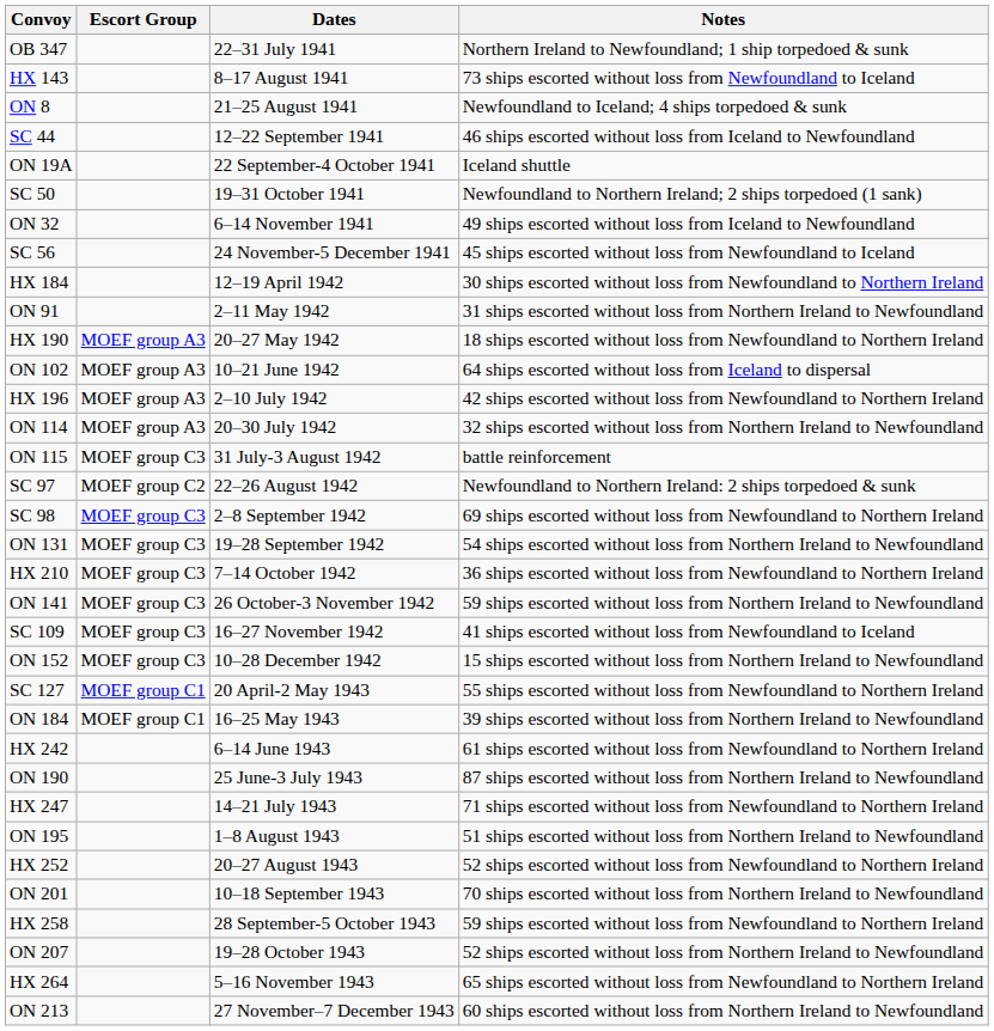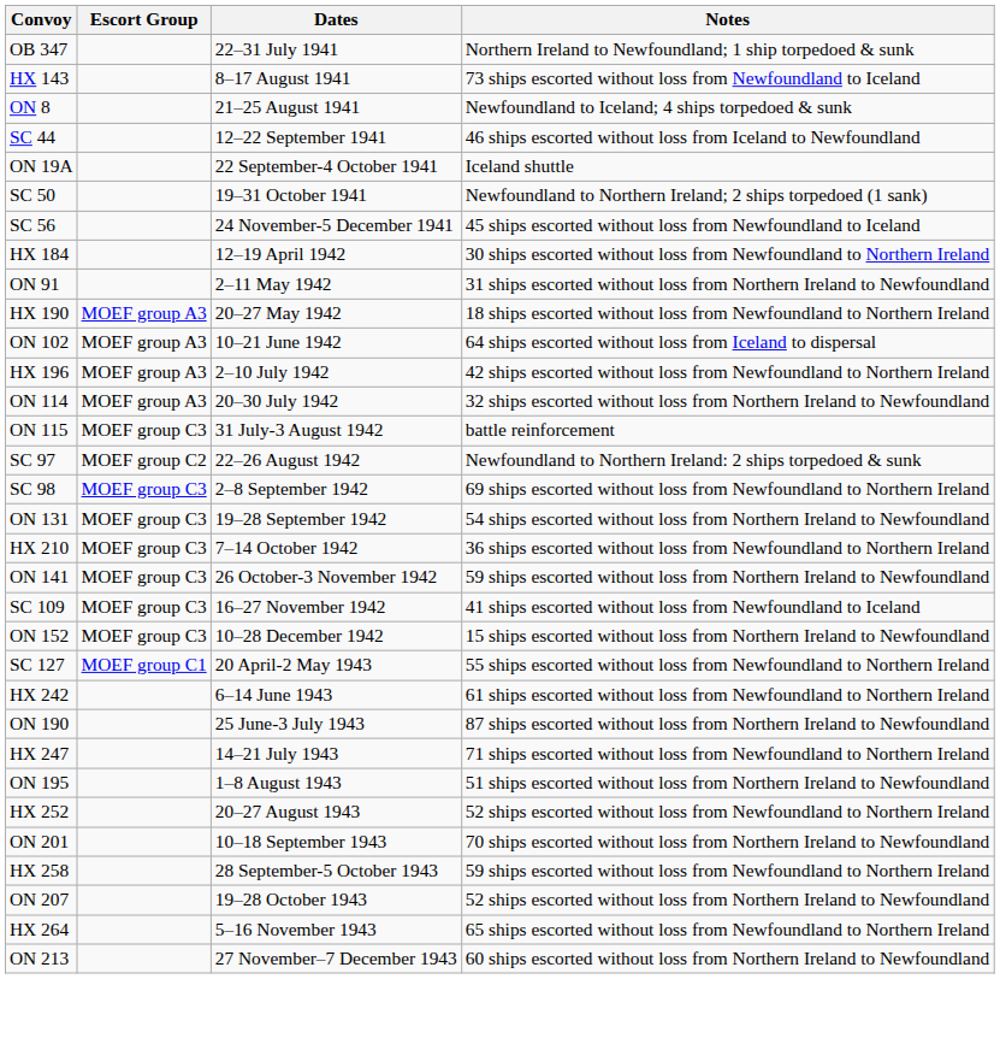 <table class="wikitable">
 <tr>
 <th>Convoy</th>
 <th>Escort Group</th>
 <th>Dates</th>
 <th>Notes</th>
 </tr>
 <tr>
 <td>OB 347</td>
 <td></td>
 <td>22–31 July 1941</td>
 <td>Northern Ireland to Newfoundland; 1 ship torpedoed & sunk</td>
 </tr>
 <tr>
 <td><a href='#'>HX</a> 143</td>
 <td></td>
 <td>8–17 August 1941</td>
 <td>73 ships escorted without loss from <a href='#'>Newfoundland</a> to Iceland</td>
 </tr>
 <tr>
 <td><a href='#'>ON</a> 8</td>
 <td></td>
 <td>21–25 August 1941</td>
 <td>Newfoundland to Iceland; 4 ships torpedoed & sunk</td>
 </tr>
 <tr>
 <td><a href='#'>SC</a> 44</td>
 <td></td>
 <td>12–22 September 1941</td>
 <td>46 ships escorted without loss from Iceland to Newfoundland</td>
 </tr>
 <tr>
 <td>ON 19A</td>
 <td></td>
 <td>22 September-4 October 1941</td>
 <td>Iceland shuttle</td>
 </tr>
 <tr>
 <td>SC 50</td>
 <td></td>
 <td>19–31 October 1941</td>
 <td>Newfoundland to Northern Ireland; 2 ships torpedoed (1 sank)</td>
-</tr>
-<tr>
-<td>ON 32</td>
-<td></td>
-<td>6–14 November 1941</td>
-<td>49 ships escorted without loss from Iceland to Newfoundland</td>
 </tr>
 <tr>
 <td>SC 56</td>
 <td></td>
 <td>24 November-5 December 1941</td>
 <td>45 ships escorted without loss from Newfoundland to Iceland</td>
 </tr>
 <tr>
 <td>HX 184</td>
 <td></td>
 <td>12–19 April 1942</td>
 <td>30 ships escorted without loss from Newfoundland to <a href='#'>Northern Ireland</a></td>
 </tr>
 <tr>
 <td>ON 91</td>
 <td></td>
 <td>2–11 May 1942</td>
 <td>31 ships escorted without loss from Northern Ireland to Newfoundland</td>
 </tr>
 <tr>
 <td>HX 190</td>
 <td><a href='#'>MOEF group A3</a></td>
 <td>20–27 May 1942</td>
 <td>18 ships escorted without loss from Newfoundland to Northern Ireland</td>
 </tr>
 <tr>
 <td>ON 102</td>
 <td>MOEF group A3</td>
 <td>10–21 June 1942</td>
 <td>64 ships escorted without loss from <a href='#'>Iceland</a> to dispersal</td>
 </tr>
 <tr>
 <td>HX 196</td>
 <td>MOEF group A3</td>
 <td>2–10 July 1942</td>
 <td>42 ships escorted without loss from Newfoundland to Northern Ireland</td>
 </tr>
 <tr>
 <td>ON 114</td>
 <td>MOEF group A3</td>
 <td>20–30 July 1942</td>
 <td>32 ships escorted without loss from Northern Ireland to Newfoundland</td>
 </tr>
 <tr>
 <td>ON 115</td>
 <td>MOEF group C3</td>
 <td>31 July-3 August 1942</td>
 <td>battle reinforcement</td>
 </tr>
 <tr>
 <td>SC 97</td>
 <td>MOEF group C2</td>
 <td>22–26 August 1942</td>
 <td>Newfoundland to Northern Ireland: 2 ships torpedoed & sunk</td>
 </tr>
 <tr>
 <td>SC 98</td>
 <td><a href='#'>MOEF group C3</a></td>
 <td>2–8 September 1942</td>
 <td>69 ships escorted without loss from Newfoundland to Northern Ireland</td>
 </tr>
 <tr>
 <td>ON 131</td>
 <td>MOEF group C3</td>
 <td>19–28 September 1942</td>
 <td>54 ships escorted without loss from Northern Ireland to Newfoundland</td>
 </tr>
 <tr>
 <td>HX 210</td>
 <td>MOEF group C3</td>
 <td>7–14 October 1942</td>
 <td>36 ships escorted without loss from Newfoundland to Northern Ireland</td>
 </tr>
 <tr>
 <td>ON 141</td>
 <td>MOEF group C3</td>
 <td>26 October-3 November 1942</td>
 <td>59 ships escorted without loss from Northern Ireland to Newfoundland</td>
 </tr>
 <tr>
 <td>SC 109</td>
 <td>MOEF group C3</td>
 <td>16–27 November 1942</td>
 <td>41 ships escorted without loss from Newfoundland to Iceland</td>
 </tr>
 <tr>
 <td>ON 152</td>
 <td>MOEF group C3</td>
 <td>10–28 December 1942</td>
 <td>15 ships escorted without loss from Northern Ireland to Newfoundland</td>
 </tr>
 <tr>
 <td>SC 127</td>
 <td><a href='#'>MOEF group C1</a></td>
 <td>20 April-2 May 1943</td>
 <td>55 ships escorted without loss from Newfoundland to Northern Ireland</td>
 </tr>
 <tr>
-<td>ON 184</td>
-<td>MOEF group C1</td>
-<td>16–25 May 1943</td>
-<td>39 ships escorted without loss from Northern Ireland to Newfoundland</td>
-</tr>
-<tr>
 <td>HX 242</td>
 <td></td>
 <td>6–14 June 1943</td>
 <td>61 ships escorted without loss from Newfoundland to Northern Ireland</td>
 </tr>
 <tr>
 <td>ON 190</td>
 <td></td>
 <td>25 June-3 July 1943</td>
 <td>87 ships escorted without loss from Northern Ireland to Newfoundland</td>
 </tr>
 <tr>
 <td>HX 247</td>
 <td></td>
 <td>14–21 July 1943</td>
 <td>71 ships escorted without loss from Newfoundland to Northern Ireland</td>
 </tr>
 <tr>
 <td>ON 195</td>
 <td></td>
 <td>1–8 August 1943</td>
 <td>51 ships escorted without loss from Northern Ireland to Newfoundland</td>
 </tr>
 <tr>
 <td>HX 252</td>
 <td></td>
 <td>20–27 August 1943</td>
 <td>52 ships escorted without loss from Newfoundland to Northern Ireland</td>
 </tr>
 <tr>
 <td>ON 201</td>
 <td></td>
 <td>10–18 September 1943</td>
 <td>70 ships escorted without loss from Northern Ireland to Newfoundland</td>
 </tr>
 <tr>
 <td>HX 258</td>
 <td></td>
 <td>28 September-5 October 1943</td>
 <td>59 ships escorted without loss from Newfoundland to Northern Ireland</td>
 </tr>
 <tr>
 <td>ON 207</td>
 <td></td>
 <td>19–28 October 1943</td>
 <td>52 ships escorted without loss from Northern Ireland to Newfoundland</td>
 </tr>
 <tr>
 <td>HX 264</td>
 <td></td>
 <td>5–16 November 1943</td>
 <td>65 ships escorted without loss from Newfoundland to Northern Ireland</td>
 </tr>
 <tr>
 <td>ON 213</td>
 <td></td>
 <td>27 November–7 December 1943</td>
 <td>60 ships escorted without loss from Northern Ireland to Newfoundland</td>
 </tr>
 </table>
